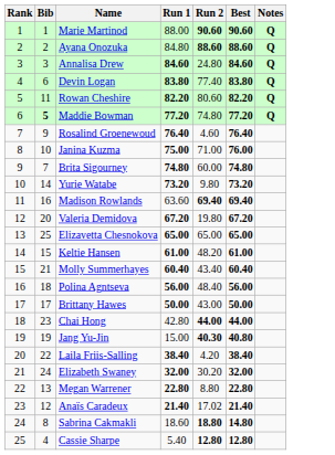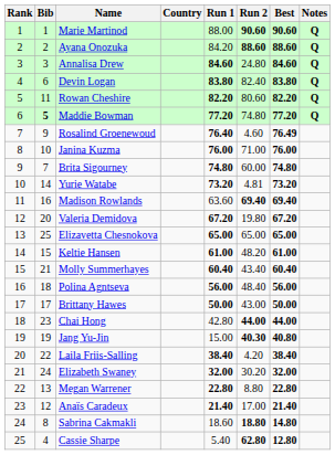 <table class="wikitable sortable" style="text-align:center">
 <tr>
 <th>Rank</th>
 <th>Bib</th>
 <th>Name</th>
+<th>Country</th>
 <th>Run 1</th>
 <th>Run 2</th>
 <th>Best</th>
 <th>Notes</th>
 </tr>
 <tr bgcolor="#ccffcc">
 <td>1</td>
 <td>1</td>
 <td align=left><a href='#'>Marie Martinod</a></td>
+<td align=left></td>
 <td>88.00</td>
 <td><strong>90.60</strong></td>
 <td><strong>90.60</strong></td>
 <td><strong>Q</strong></td>
 </tr>
 <tr bgcolor="#ccffcc">
 <td>2</td>
 <td>2</td>
 <td align=left><a href='#'>Ayana Onozuka</a></td>
-<td>84.80</td>
+<td align=left></td>
+<td>84.20</td>
 <td><strong>88.60</strong></td>
 <td><strong>88.60</strong></td>
 <td><strong>Q</strong></td>
 </tr>
 <tr bgcolor="#ccffcc">
 <td>3</td>
 <td>3</td>
 <td align=left><a href='#'>Annalisa Drew</a></td>
+<td align=left></td>
 <td><strong>84.60</strong></td>
 <td>24.80</td>
 <td><strong>84.60</strong></td>
 <td><strong>Q</strong></td>
 </tr>
 <tr bgcolor="#ccffcc">
 <td>4</td>
 <td>6</td>
 <td align=left><a href='#'>Devin Logan</a></td>
+<td align=left></td>
 <td><strong>83.80</strong></td>
-<td>77.40</td>
+<td>82.40</td>
 <td><strong>83.80</strong></td>
 <td><strong>Q</strong></td>
 </tr>
 <tr bgcolor="#ccffcc">
 <td>5</td>
 <td>11</td>
 <td align=left><a href='#'>Rowan Cheshire</a></td>
+<td align=left></td>
 <td><strong>82.20</strong></td>
 <td>80.60</td>
 <td><strong>82.20</strong></td>
 <td><strong>Q</strong></td>
 </tr>
 <tr bgcolor="#ccffcc">
 <td>6</td>
 <td><strong>5</strong></td>
 <td align=left><a href='#'>Maddie Bowman</a></td>
+<td align=left></td>
 <td><strong>77.20</strong></td>
 <td>74.80</td>
 <td><strong>77.20</strong></td>
 <td><strong>Q</strong></td>
 </tr>
 <tr>
 <td>7</td>
 <td>9</td>
 <td align=left><a href='#'>Rosalind Groenewoud</a></td>
+<td align=left></td>
 <td><strong>76.40</strong></td>
 <td>4.60</td>
-<td><strong>76.40</strong></td>
+<td><strong>76.49</strong></td>
 <td></td>
 </tr>
 <tr>
 <td>8</td>
 <td>10</td>
 <td align=left><a href='#'>Janina Kuzma</a></td>
-<td><strong>75.00</strong></td>
+<td align=left></td>
+<td><strong>76.00</strong></td>
 <td>71.00</td>
 <td><strong>76.00</strong></td>
 <td></td>
 </tr>
 <tr>
 <td>9</td>
 <td>7</td>
 <td align=left><a href='#'>Brita Sigourney</a></td>
+<td align=left></td>
 <td><strong>74.80</strong></td>
 <td>60.00</td>
 <td><strong>74.80</strong></td>
 <td></td>
 </tr>
 <tr>
 <td>10</td>
 <td>14</td>
 <td align=left><a href='#'>Yurie Watabe</a></td>
+<td align=left></td>
 <td><strong>73.20</strong></td>
-<td>9.80</td>
+<td>4.81</td>
 <td><strong>73.20</strong></td>
 <td></td>
 </tr>
 <tr>
 <td>11</td>
 <td>16</td>
 <td align=left><a href='#'>Madison Rowlands</a></td>
+<td align=left></td>
 <td>63.60</td>
 <td><strong>69.40</strong></td>
 <td><strong>69.40</strong></td>
 <td></td>
 </tr>
 <tr>
 <td>12</td>
 <td>20</td>
 <td align=left><a href='#'>Valeria Demidova</a></td>
+<td align=left></td>
 <td><strong>67.20</strong></td>
 <td>19.80</td>
 <td><strong>67.20</strong></td>
 <td></td>
 </tr>
 <tr>
 <td>13</td>
 <td>25</td>
 <td align=left><a href='#'>Elizavetta Chesnokova</a></td>
+<td align=left></td>
 <td><strong>65.00</strong></td>
 <td>65.00</td>
 <td><strong>65.00</strong></td>
 <td></td>
 </tr>
 <tr>
 <td>14</td>
 <td>15</td>
 <td align=left><a href='#'>Keltie Hansen</a></td>
+<td align=left></td>
 <td><strong>61.00</strong></td>
 <td>48.20</td>
 <td><strong>61.00</strong></td>
 <td></td>
 </tr>
 <tr>
 <td>15</td>
 <td>21</td>
 <td align=left><a href='#'>Molly Summerhayes</a></td>
+<td align=left></td>
 <td><strong>60.40</strong></td>
 <td>43.40</td>
 <td><strong>60.40</strong></td>
 <td></td>
 </tr>
 <tr>
 <td>16</td>
 <td>18</td>
 <td align=left><a href='#'>Polina Agntseva</a></td>
+<td align=left></td>
 <td><strong>56.00</strong></td>
 <td>48.40</td>
 <td><strong>56.00</strong></td>
 <td></td>
 </tr>
 <tr>
 <td>17</td>
 <td>17</td>
 <td align=left><a href='#'>Brittany Hawes</a></td>
+<td align=left></td>
 <td><strong>50.00</strong></td>
 <td>43.00</td>
 <td><strong>50.00</strong></td>
 <td></td>
 </tr>
 <tr>
 <td>18</td>
 <td>23</td>
 <td align=left><a href='#'>Chai Hong</a></td>
+<td align=left></td>
 <td>42.80</td>
 <td><strong>44.00</strong></td>
 <td><strong>44.00</strong></td>
 <td></td>
 </tr>
 <tr>
 <td>19</td>
 <td>19</td>
 <td align=left><a href='#'>Jang Yu-Jin</a></td>
+<td align=left></td>
 <td>15.00</td>
 <td><strong>40.30</strong></td>
 <td><strong>40.80</strong></td>
 <td></td>
 </tr>
 <tr>
 <td>20</td>
 <td>22</td>
 <td align=left><a href='#'>Laila Friis-Salling</a></td>
+<td align=left></td>
 <td><strong>38.40</strong></td>
 <td>4.20</td>
 <td><strong>38.40</strong></td>
 <td></td>
 </tr>
 <tr>
 <td>21</td>
 <td>24</td>
 <td align=left><a href='#'>Elizabeth Swaney</a></td>
+<td align=left></td>
 <td><strong>32.00</strong></td>
 <td>30.20</td>
 <td><strong>32.00</strong></td>
 <td></td>
 </tr>
 <tr>
 <td>22</td>
 <td>13</td>
 <td align=left><a href='#'>Megan Warrener</a></td>
+<td align=left></td>
 <td><strong>22.80</strong></td>
 <td>8.80</td>
 <td><strong>22.80</strong></td>
 <td></td>
 </tr>
 <tr>
 <td>23</td>
 <td>12</td>
 <td align=left><a href='#'>Anaïs Caradeux</a></td>
+<td align=left></td>
 <td><strong>21.40</strong></td>
-<td>17.02</td>
+<td>17.00</td>
 <td><strong>21.40</strong></td>
 <td></td>
 </tr>
 <tr>
 <td>24</td>
 <td>8</td>
 <td align=left><a href='#'>Sabrina Cakmakli</a></td>
+<td align=left></td>
 <td>18.60</td>
 <td><strong>18.80</strong></td>
 <td><strong>14.80</strong></td>
 <td></td>
 </tr>
 <tr>
 <td>25</td>
 <td>4</td>
 <td align=left><a href='#'>Cassie Sharpe</a></td>
+<td align=left></td>
 <td>5.40</td>
-<td><strong>12.80</strong></td>
+<td><strong>62.80</strong></td>
 <td><strong>12.80</strong></td>
 <td></td>
 </tr>
 </table>
